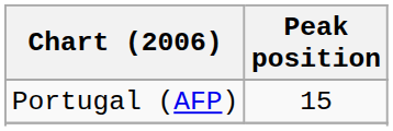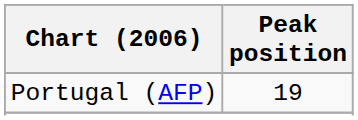 <table class="wikitable sortable">
 <tr>
 <th align="left">Chart (2006)</th>
 <th align="left">Peak<br>position</th>
 </tr>
 <tr>
 </tr>
 <tr>
 </tr>
 <tr>
 </tr>
 <tr>
 </tr>
 <tr>
 </tr>
 <tr>
 <td>Portugal (<a href='#'>AFP</a>)</td>
-<td align="center">15</td>
+<td align="center">19</td>
 </tr>
 <tr>
 </tr>
 <tr>
 </tr>
 <tr>
 </tr>
 <tr>
 </tr>
 <tr>
 </tr>
 <tr>
 </tr>
 <tr>
 </tr>
 </table>
